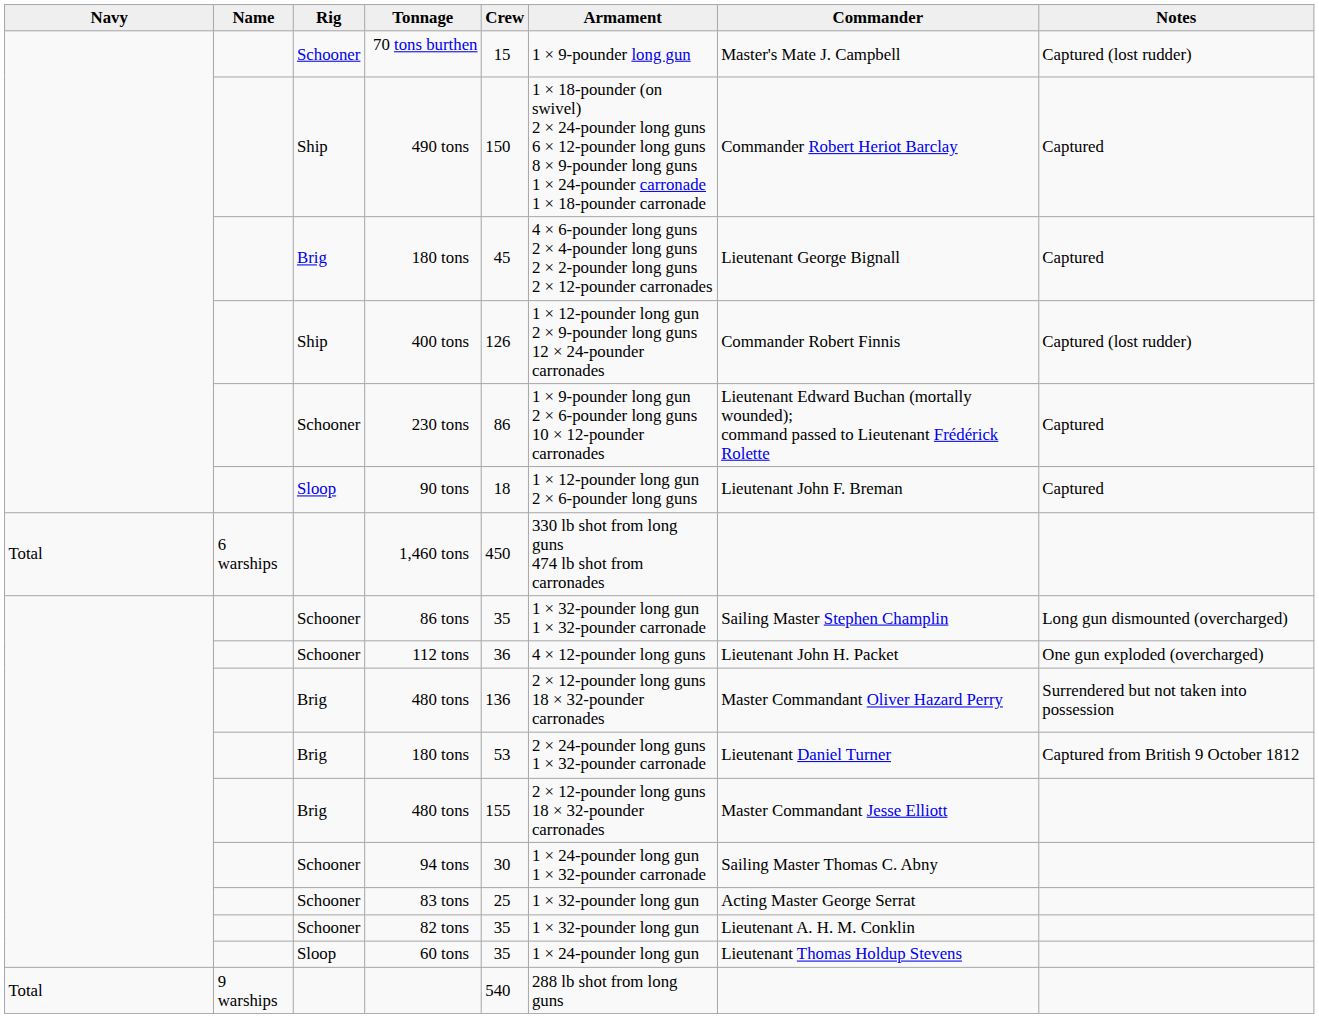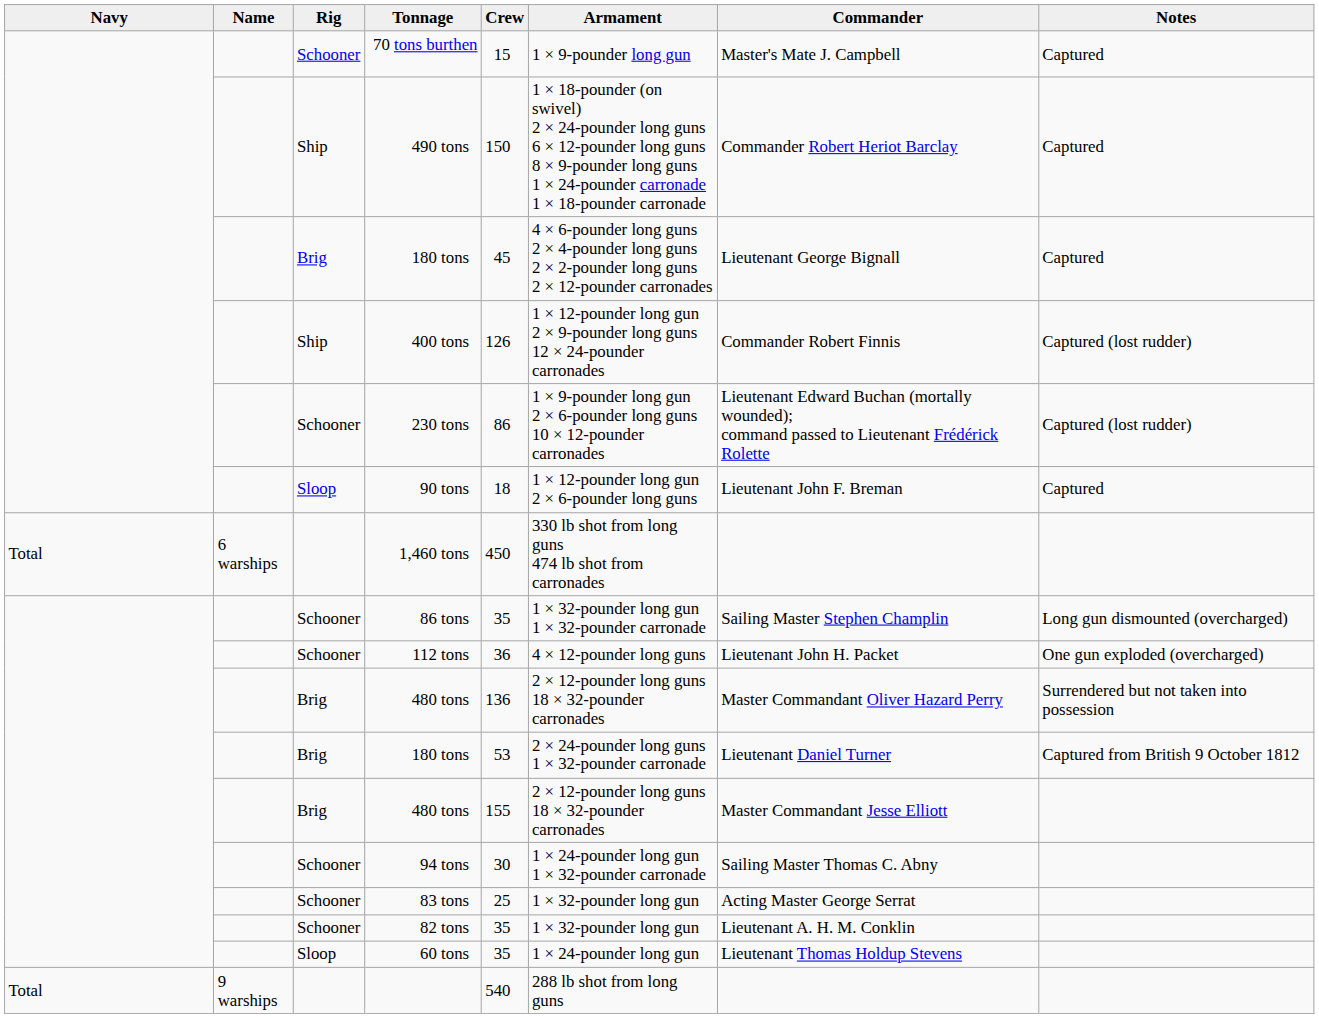 <table class="wikitable">
 <tr>
 <th style="background:#efefef; width:12em;">Navy</th>
 <th style="background:#efefef;">Name</th>
 <th style="background:#efefef;">Rig</th>
 <th style="background:#efefef;">Tonnage</th>
 <th style="background:#efefef;">Crew</th>
 <th style="background:#efefef;">Armament</th>
 <th style="background:#efefef;">Commander</th>
 <th style="background:#efefef;">Notes</th>
 </tr>
 <tr>
 <td rowspan=6></td>
 <td></td>
 <td><a href='#'>Schooner</a></td>
 <td align="right">70 <a href='#'>tons burthen</a>  </td>
 <td>  15</td>
 <td>1 × 9-pounder <a href='#'>long gun</a></td>
 <td>Master's Mate J. Campbell</td>
-<td>Captured (lost rudder)</td>
+<td>Captured</td>
 </tr>
 <tr>
 <td></td>
 <td>Ship</td>
 <td align="right">490 tons  </td>
 <td>150</td>
 <td>1 × 18-pounder (on swivel)<br>2 × 24-pounder long guns<br>6 × 12-pounder long guns<br>8 × 9-pounder long guns<br>1 × 24-pounder <a href='#'>carronade</a><br>1 × 18-pounder carronade</td>
 <td>Commander <a href='#'>Robert Heriot Barclay</a></td>
 <td>Captured</td>
 </tr>
 <tr>
 <td></td>
 <td><a href='#'>Brig</a></td>
 <td align="right">180 tons  </td>
 <td>  45</td>
 <td>4 × 6-pounder long guns<br>2 × 4-pounder long guns<br>2 × 2-pounder long guns<br>2 × 12-pounder carronades</td>
 <td>Lieutenant George Bignall</td>
 <td>Captured</td>
 </tr>
 <tr>
 <td></td>
 <td>Ship</td>
 <td align="right">400 tons  </td>
 <td>126</td>
 <td>1 × 12-pounder long gun<br>2 × 9-pounder long guns<br>12 × 24-pounder carronades</td>
 <td>Commander Robert Finnis</td>
 <td>Captured (lost rudder)</td>
 </tr>
 <tr>
 <td></td>
 <td>Schooner</td>
 <td align="right">230 tons  </td>
 <td>  86</td>
 <td>1 × 9-pounder long gun<br>2 × 6-pounder long guns<br>10 × 12-pounder carronades</td>
 <td>Lieutenant Edward Buchan (mortally wounded);<br>command passed to Lieutenant <a href='#'>Frédérick Rolette</a></td>
-<td>Captured</td>
+<td>Captured (lost rudder)</td>
 </tr>
 <tr>
 <td></td>
 <td><a href='#'>Sloop</a></td>
 <td align="right">90 tons  </td>
 <td>  18</td>
 <td>1 × 12-pounder long gun<br>2 × 6-pounder long guns</td>
 <td>Lieutenant John F. Breman</td>
 <td>Captured</td>
 </tr>
 <tr>
 <td>Total</td>
 <td>6 warships</td>
 <td></td>
 <td align="right">1,460 tons  </td>
 <td>450</td>
 <td>330 lb shot from long guns<br>474 lb shot from carronades</td>
 <td></td>
 <td></td>
 </tr>
 <tr>
 <td rowspan=9></td>
 <td></td>
 <td>Schooner</td>
 <td align="right">86 tons  </td>
 <td>  35</td>
 <td>1 × 32-pounder long gun<br>1 × 32-pounder carronade</td>
 <td>Sailing Master <a href='#'>Stephen Champlin</a></td>
 <td>Long gun dismounted (overcharged)</td>
 </tr>
 <tr>
 <td></td>
 <td>Schooner</td>
 <td align="right">112 tons  </td>
 <td>  36</td>
 <td>4 × 12-pounder long guns</td>
 <td>Lieutenant John H. Packet</td>
 <td>One gun exploded (overcharged)</td>
 </tr>
 <tr>
 <td></td>
 <td>Brig</td>
 <td align="right">480 tons  </td>
 <td>136</td>
 <td>2 × 12-pounder long guns<br>18 × 32-pounder carronades</td>
 <td>Master Commandant <a href='#'>Oliver Hazard Perry</a></td>
 <td>Surrendered but not taken into possession</td>
 </tr>
 <tr>
 <td></td>
 <td>Brig</td>
 <td align="right">180 tons  </td>
 <td>  53</td>
 <td>2 × 24-pounder long guns<br>1 × 32-pounder carronade</td>
 <td>Lieutenant <a href='#'>Daniel Turner</a></td>
 <td>Captured from British 9 October 1812</td>
 </tr>
 <tr>
 <td></td>
 <td>Brig</td>
 <td align="right">480 tons  </td>
 <td>155</td>
 <td>2 × 12-pounder long guns<br>18 × 32-pounder carronades</td>
 <td>Master Commandant <a href='#'>Jesse Elliott</a></td>
 <td></td>
 </tr>
 <tr>
 <td></td>
 <td>Schooner</td>
 <td align="right">94 tons  </td>
 <td>  30</td>
 <td>1 × 24-pounder long gun<br>1 × 32-pounder carronade</td>
 <td>Sailing Master Thomas C. Abny</td>
 <td></td>
 </tr>
 <tr>
 <td></td>
 <td>Schooner</td>
 <td align="right">83 tons  </td>
 <td>  25</td>
 <td>1 × 32-pounder long gun</td>
 <td>Acting Master George Serrat</td>
 <td></td>
 </tr>
 <tr>
 <td></td>
 <td>Schooner</td>
 <td align="right">82 tons  </td>
 <td>  35</td>
 <td>1 × 32-pounder long gun</td>
 <td>Lieutenant A. H. M. Conklin</td>
 <td></td>
 </tr>
 <tr>
 <td></td>
 <td>Sloop</td>
 <td align="right">60 tons  </td>
 <td>  35</td>
 <td>1 × 24-pounder long gun</td>
 <td>Lieutenant <a href='#'>Thomas Holdup Stevens</a></td>
 <td></td>
 </tr>
 <tr>
 <td>Total</td>
 <td>9 warships</td>
 <td></td>
 <td align="right"></td>
 <td>540</td>
 <td>288 lb shot from long guns<br></td>
 <td></td>
 <td></td>
 </tr>
 </table>
